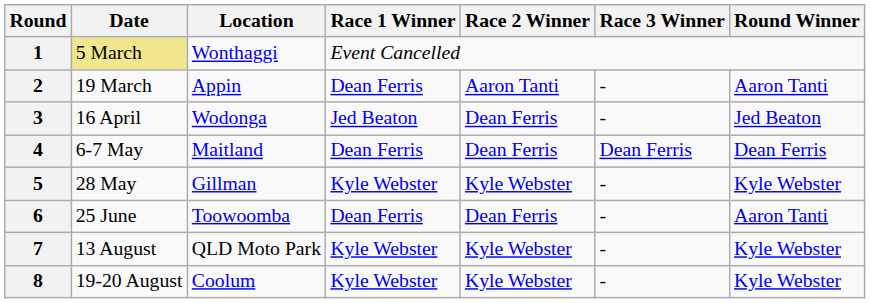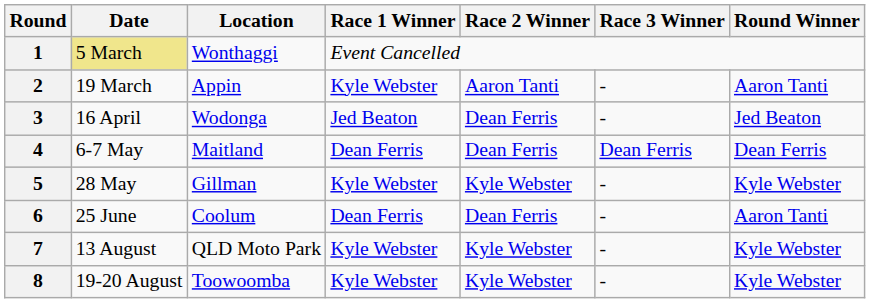 <table class="wikitable" style="font-size: 85%;">
 <tr>
 <th>Round</th>
 <th>Date</th>
 <th>Location</th>
 <th>Race 1 Winner</th>
 <th>Race 2 Winner</th>
 <th>Race 3 Winner</th>
 <th>Round Winner</th>
 </tr>
 <tr>
 <th>1</th>
 <td style="background: khaki;">5 March</td>
 <td> <a href='#'>Wonthaggi</a></td>
 <td colspan=4><em>Event Cancelled</em></td>
 </tr>
 <tr>
 <th>2</th>
 <td>19 March</td>
 <td> <a href='#'>Appin</a></td>
-<td> <a href='#'>Dean Ferris</a></td>
+<td> <a href='#'>Kyle Webster</a></td>
 <td> <a href='#'>Aaron Tanti</a></td>
 <td>-</td>
 <td> <a href='#'>Aaron Tanti</a></td>
 </tr>
 <tr>
 <th>3</th>
 <td>16 April</td>
 <td> <a href='#'>Wodonga</a></td>
 <td> <a href='#'>Jed Beaton</a></td>
 <td> <a href='#'>Dean Ferris</a></td>
 <td>-</td>
 <td> <a href='#'>Jed Beaton</a></td>
 </tr>
 <tr>
 <th>4</th>
 <td>6-7 May</td>
 <td> <a href='#'>Maitland</a></td>
 <td> <a href='#'>Dean Ferris</a></td>
 <td> <a href='#'>Dean Ferris</a></td>
 <td> <a href='#'>Dean Ferris</a></td>
 <td> <a href='#'>Dean Ferris</a></td>
 </tr>
 <tr>
 <th>5</th>
 <td>28 May</td>
 <td> <a href='#'>Gillman</a></td>
 <td> <a href='#'>Kyle Webster</a></td>
 <td> <a href='#'>Kyle Webster</a></td>
 <td>-</td>
 <td> <a href='#'>Kyle Webster</a></td>
 </tr>
 <tr>
 <th>6</th>
 <td>25 June</td>
-<td> <a href='#'>Toowoomba</a></td>
+<td> <a href='#'>Coolum</a></td>
 <td> <a href='#'>Dean Ferris</a></td>
 <td> <a href='#'>Dean Ferris</a></td>
 <td>-</td>
 <td> <a href='#'>Aaron Tanti</a></td>
 </tr>
 <tr>
 <th>7</th>
 <td>13 August</td>
 <td> QLD Moto Park</td>
 <td> <a href='#'>Kyle Webster</a></td>
 <td> <a href='#'>Kyle Webster</a></td>
 <td>-</td>
 <td> <a href='#'>Kyle Webster</a></td>
 </tr>
 <tr>
 <th>8</th>
 <td>19-20 August</td>
-<td> <a href='#'>Coolum</a></td>
+<td> <a href='#'>Toowoomba</a></td>
 <td> <a href='#'>Kyle Webster</a></td>
 <td> <a href='#'>Kyle Webster</a></td>
 <td>-</td>
 <td> <a href='#'>Kyle Webster</a></td>
 </tr>
 </table>
